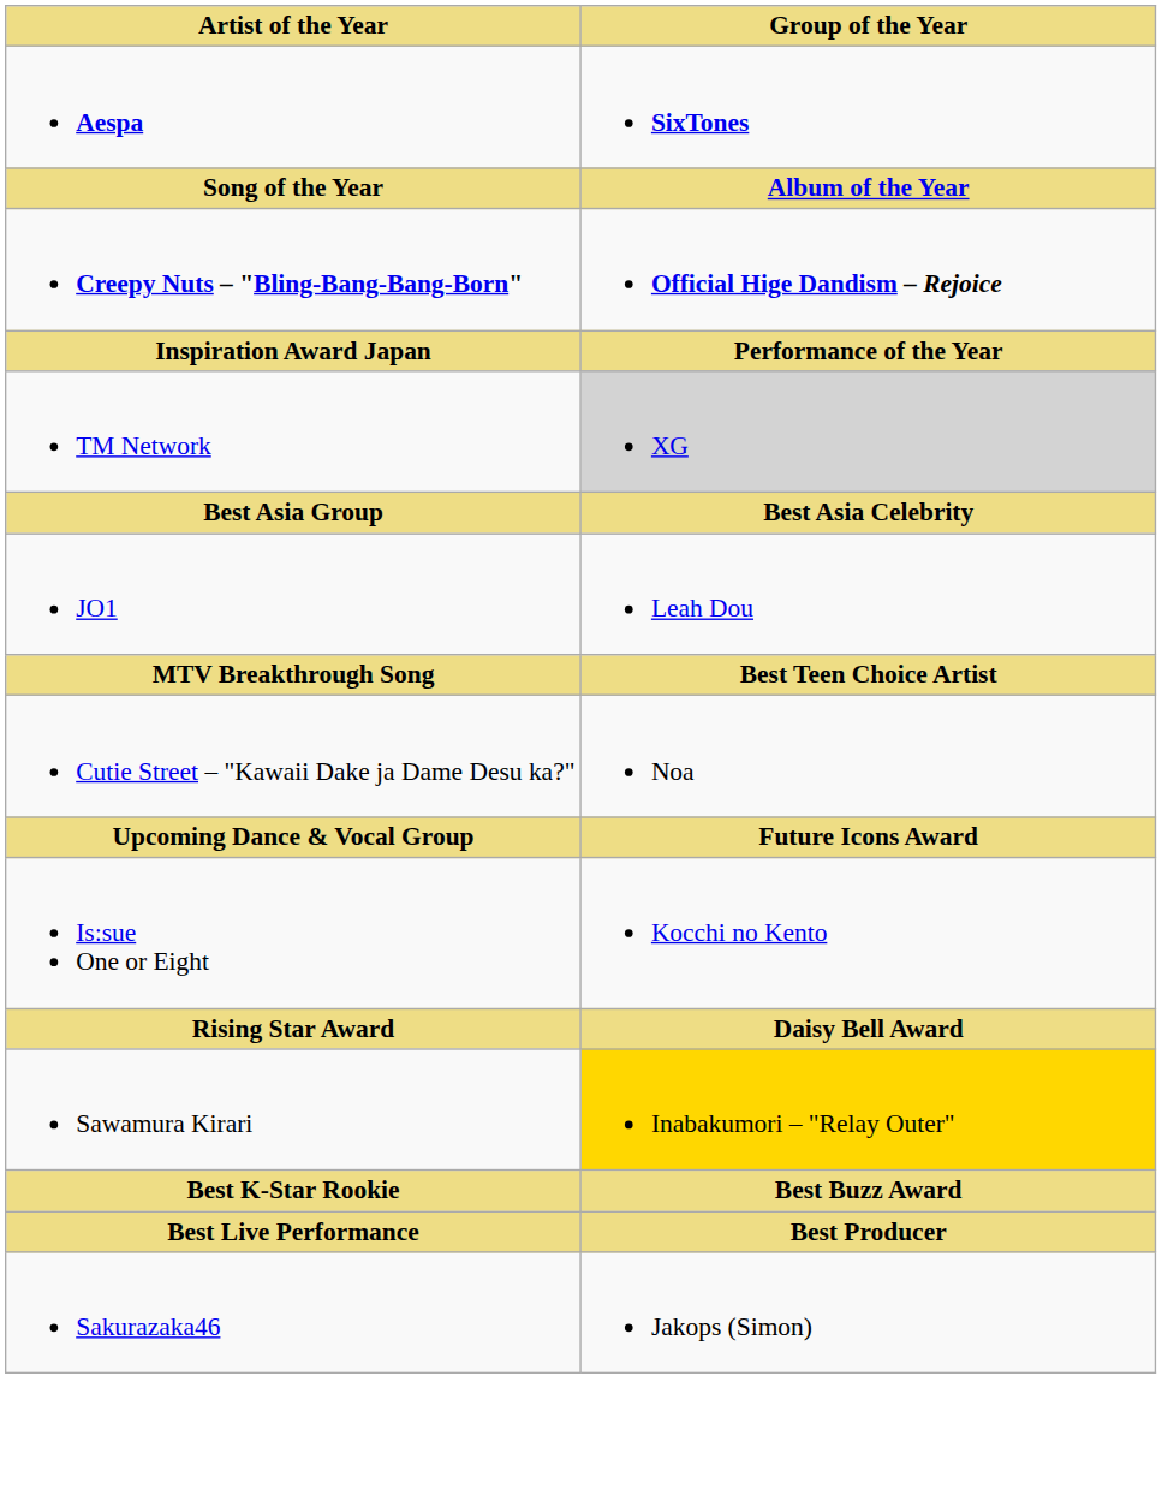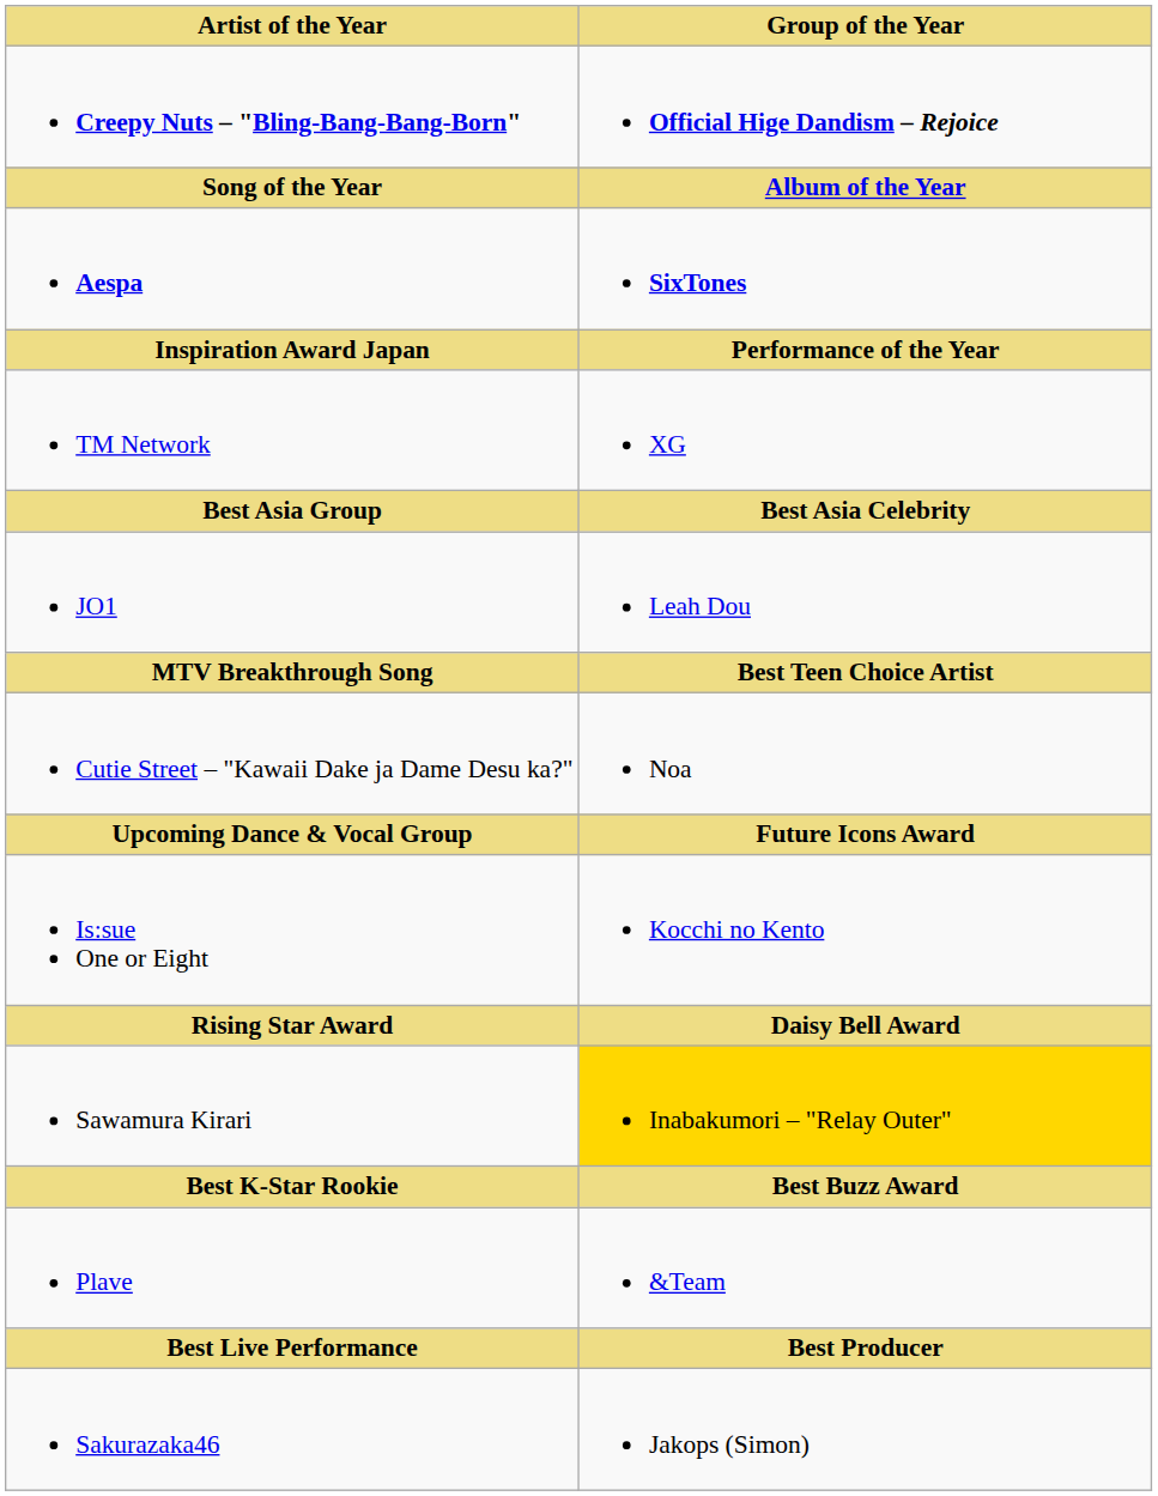 <table class="wikitable">
 <tr>
 <th scope="col" style="background:#EEDD85; width:50%">Artist of the Year</th>
 <th scope="col" style="background:#EEDD85; width:50%">Group of the Year</th>
 </tr>
 <tr>
-<td style="vertical-align:top"><br><ul><li><strong><a href='#'>Aespa</a></strong></li></ul></td>
-<td style="vertical-align:top"><br><ul><li><strong><a href='#'>SixTones</a></strong></li></ul></td>
+<td style="vertical-align:top"><br><ul><li><strong><a href='#'>Creepy Nuts</a> – "<a href='#'>Bling-Bang-Bang-Born</a>"</strong></li></ul></td>
+<td style="vertical-align:top"><br><ul><li><strong><a href='#'>Official Hige Dandism</a> – <em>Rejoice<strong><em></li></ul></td>
 </tr>
 <tr>
 <th scope="col" style="background:#EEDD85; width:50%">Song of the Year</th>
 <th scope="col" style="background:#EEDD85; width:50%"><a href='#'>Album of the Year</a></th>
 </tr>
 <tr>
-<td style="vertical-align:top"><br><ul><li><strong><a href='#'>Creepy Nuts</a> – "<a href='#'>Bling-Bang-Bang-Born</a>"</strong></li></ul></td>
-<td style="vertical-align:top"><br><ul><li><strong><a href='#'>Official Hige Dandism</a> – <em>Rejoice<strong><em></li></ul></td>
+<td style="vertical-align:top"><br><ul><li><strong><a href='#'>Aespa</a></strong></li></ul></td>
+<td style="vertical-align:top"><br><ul><li><strong><a href='#'>SixTones</a></strong></li></ul></td>
 </tr>
 <tr>
 <th scope="col" style="background:#EEDD85; width:50%">Inspiration Award Japan</th>
 <th scope="col" style="background:#EEDD85; width:50%">Performance of the Year</th>
 </tr>
 <tr>
 <td style="vertical-align:top"><br><ul><li></strong><a href='#'>TM Network</a><strong></li></ul></td>
-<td style="background: lightgrey; vertical-align:top"><br><ul><li></strong><a href='#'>XG</a><strong></li></ul></td>
+<td style="vertical-align:top"><br><ul><li></strong><a href='#'>XG</a><strong></li></ul></td>
 </tr>
 <tr>
 <th scope="col" style="background:#EEDD85; width:50%">Best Asia Group</th>
 <th scope="col" style="background:#EEDD85; width:50%">Best Asia Celebrity</th>
 </tr>
 <tr>
 <td style="vertical-align:top"><br><ul><li></strong><a href='#'>JO1</a><strong></li></ul></td>
 <td style="vertical-align:top"><br><ul><li></strong><a href='#'>Leah Dou</a><strong></li></ul></td>
 </tr>
 <tr>
 <th scope="col" style="background:#EEDD85; width:50%">MTV Breakthrough Song</th>
 <th scope="col" style="background:#EEDD85; width:50%">Best Teen Choice Artist</th>
 </tr>
 <tr>
 <td style="vertical-align:top"><br><ul><li></strong><a href='#'>Cutie Street</a> – "Kawaii Dake ja Dame Desu ka?"<strong></li></ul></td>
 <td style="vertical-align:top"><br><ul><li></strong>Noa<strong></li></ul></td>
 </tr>
 <tr>
 <th scope="col" style="background:#EEDD85; width:50%">Upcoming Dance & Vocal Group</th>
 <th scope="col" style="background:#EEDD85; width:50%">Future Icons Award</th>
 </tr>
 <tr>
 <td style="vertical-align:top"><br><ul><li></strong><a href='#'>Is:sue</a><strong></li><li></strong>One or Eight<strong></li></ul></td>
 <td style="vertical-align:top"><br><ul><li></strong><a href='#'>Kocchi no Kento</a><strong></li></ul></td>
 </tr>
 <tr>
 <th scope="col" style="background:#EEDD85; width:50%">Rising Star Award</th>
 <th scope="col" style="background:#EEDD85; width:50%">Daisy Bell Award</th>
 </tr>
 <tr>
 <td style="vertical-align:top"><br><ul><li></strong>Sawamura Kirari<strong></li></ul></td>
 <td style="background: gold; vertical-align:top"><br><ul><li></strong>Inabakumori – "Relay Outer"<strong></li></ul></td>
 </tr>
 <tr>
 <th scope="col" style="background:#EEDD85; width:50%">Best K-Star Rookie</th>
 <th scope="col" style="background:#EEDD85; width:50%">Best Buzz Award</th>
 </tr>
 <tr>
+<td style="vertical-align:top"><br><ul><li></strong><a href='#'>Plave</a><strong></li></ul></td>
+<td style="vertical-align:top"><br><ul><li></strong><a href='#'>&Team</a><strong></li></ul></td>
+</tr>
+<tr>
 <th scope="col" style="background:#EEDD85; width:50%">Best Live Performance</th>
 <th scope="col" style="background:#EEDD85; width:50%">Best Producer</th>
 </tr>
 <tr>
 <td style="vertical-align:top"><br><ul><li></strong><a href='#'>Sakurazaka46</a><strong></li></ul></td>
 <td style="vertical-align:top"><br><ul><li></strong>Jakops (Simon)<strong></li></ul></td>
 </tr>
 </table>
